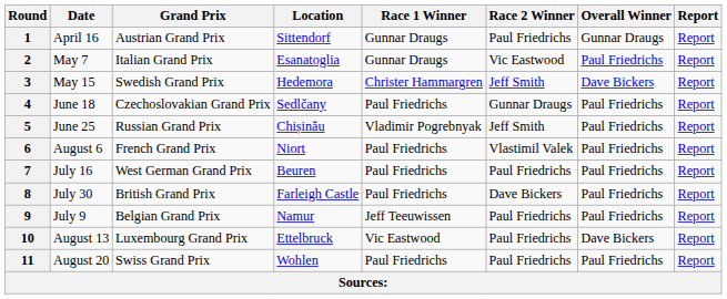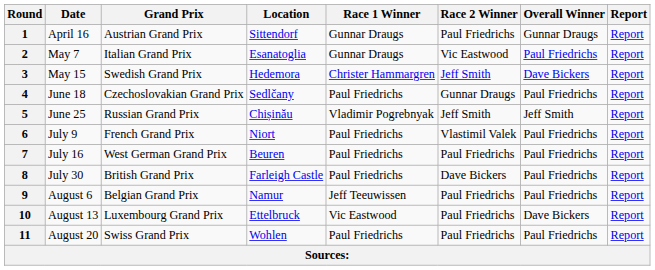 <table class="wikitable" style="font-size: 95%;">
 <tr>
 <th align=center>Round</th>
 <th align=center>Date</th>
 <th align=center>Grand Prix</th>
 <th align=center>Location</th>
 <th align=center>Race 1 Winner</th>
 <th align=center>Race 2 Winner</th>
 <th align=center>Overall Winner</th>
 <th align=center>Report</th>
 </tr>
 <tr>
 <th>1</th>
 <td>April 16</td>
 <td> Austrian Grand Prix</td>
 <td><a href='#'>Sittendorf</a></td>
 <td> Gunnar Draugs</td>
 <td> Paul Friedrichs</td>
 <td> Gunnar Draugs</td>
 <td><a href='#'>Report</a></td>
 </tr>
 <tr>
 <th>2</th>
 <td>May 7</td>
 <td> Italian Grand Prix</td>
 <td><a href='#'>Esanatoglia</a></td>
 <td> Gunnar Draugs</td>
 <td> Vic Eastwood</td>
 <td> <a href='#'>Paul Friedrichs</a></td>
 <td><a href='#'>Report</a></td>
 </tr>
 <tr>
 <th>3</th>
 <td>May 15</td>
 <td> Swedish Grand Prix</td>
 <td><a href='#'>Hedemora</a></td>
 <td> <a href='#'>Christer Hammargren</a></td>
 <td> <a href='#'>Jeff Smith</a></td>
 <td> <a href='#'>Dave Bickers</a></td>
 <td><a href='#'>Report</a></td>
 </tr>
 <tr>
 <th>4</th>
 <td>June 18</td>
 <td> Czechoslovakian Grand Prix</td>
 <td><a href='#'>Sedlčany</a></td>
 <td> Paul Friedrichs</td>
 <td> Gunnar Draugs</td>
 <td> Paul Friedrichs</td>
 <td><a href='#'>Report</a></td>
 </tr>
 <tr>
 <th>5</th>
 <td>June 25</td>
 <td> Russian Grand Prix</td>
 <td><a href='#'>Chișinău</a></td>
 <td> Vladimir Pogrebnyak</td>
 <td> Jeff Smith</td>
-<td> Paul Friedrichs</td>
+<td> Jeff Smith</td>
 <td><a href='#'>Report</a></td>
 </tr>
 <tr>
 <th>6</th>
-<td>August 6</td>
+<td>July 9</td>
 <td> French Grand Prix</td>
 <td><a href='#'>Niort</a></td>
 <td> Paul Friedrichs</td>
 <td> Vlastimil Valek</td>
 <td> Paul Friedrichs</td>
 <td><a href='#'>Report</a></td>
 </tr>
 <tr>
 <th>7</th>
 <td>July 16</td>
 <td> West German Grand Prix</td>
 <td><a href='#'>Beuren</a></td>
 <td> Paul Friedrichs</td>
 <td> Paul Friedrichs</td>
 <td> Paul Friedrichs</td>
 <td><a href='#'>Report</a></td>
 </tr>
 <tr>
 <th>8</th>
 <td>July 30</td>
 <td> British Grand Prix</td>
 <td><a href='#'>Farleigh Castle</a></td>
 <td> Paul Friedrichs</td>
 <td> Dave Bickers</td>
 <td> Paul Friedrichs</td>
 <td><a href='#'>Report</a></td>
 </tr>
 <tr>
 <th>9</th>
-<td>July 9</td>
+<td>August 6</td>
 <td> Belgian Grand Prix</td>
 <td><a href='#'>Namur</a></td>
 <td> Jeff Teeuwissen</td>
 <td> Paul Friedrichs</td>
 <td> Paul Friedrichs</td>
 <td><a href='#'>Report</a></td>
 </tr>
 <tr>
 <th>10</th>
 <td>August 13</td>
 <td> Luxembourg Grand Prix</td>
 <td><a href='#'>Ettelbruck</a></td>
 <td> Vic Eastwood</td>
 <td> Paul Friedrichs</td>
 <td> Dave Bickers</td>
 <td><a href='#'>Report</a></td>
 </tr>
 <tr>
 <th>11</th>
 <td>August 20</td>
 <td> Swiss Grand Prix</td>
 <td><a href='#'>Wohlen</a></td>
 <td> Paul Friedrichs</td>
 <td> Paul Friedrichs</td>
 <td> Paul Friedrichs</td>
 <td><a href='#'>Report</a></td>
 </tr>
 <tr>
 <th colspan=8>Sources:</th>
 </tr>
 </table>
